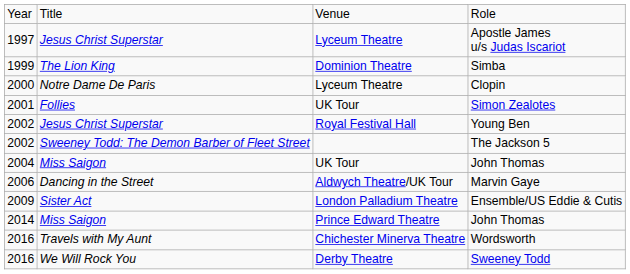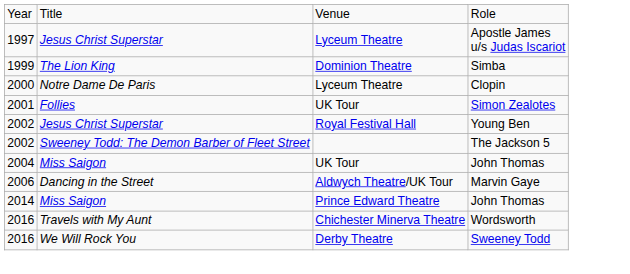 <table class="wikitable">
 <tr>
 <td>Year</td>
 <td>Title</td>
 <td>Venue</td>
 <td>Role</td>
 </tr>
 <tr>
 <td>1997</td>
 <td><em><a href='#'>Jesus Christ Superstar</a></em></td>
 <td><a href='#'>Lyceum Theatre</a></td>
 <td>Apostle James<br>u/s <a href='#'>Judas Iscariot</a></td>
 </tr>
 <tr>
 <td>1999</td>
 <td><em><a href='#'>The Lion King</a></em></td>
 <td><a href='#'>Dominion Theatre</a></td>
 <td>Simba</td>
 </tr>
 <tr>
 <td>2000</td>
 <td><em>Notre Dame De Paris</em></td>
 <td>Lyceum Theatre</td>
 <td>Clopin</td>
 </tr>
 <tr>
 <td>2001</td>
 <td><em><a href='#'>Follies</a></em></td>
 <td>UK Tour</td>
 <td><a href='#'>Simon Zealotes</a></td>
 </tr>
 <tr>
 <td>2002</td>
 <td><em><a href='#'>Jesus Christ Superstar</a></em></td>
 <td><a href='#'>Royal Festival Hall</a></td>
 <td>Young Ben</td>
 </tr>
 <tr>
 <td>2002</td>
 <td><em><a href='#'>Sweeney Todd: The Demon Barber of Fleet Street</a></em></td>
 <td></td>
 <td>The Jackson 5</td>
 </tr>
 <tr>
 <td>2004</td>
 <td><em><a href='#'>Miss Saigon</a></em></td>
 <td>UK Tour</td>
 <td>John Thomas</td>
 </tr>
 <tr>
 <td>2006</td>
 <td><em>Dancing in the Street</em></td>
 <td><a href='#'>Aldwych Theatre</a>/UK Tour</td>
 <td>Marvin Gaye</td>
 </tr>
 <tr>
-<td>2009</td>
-<td><em><a href='#'>Sister Act</a></em></td>
-<td><a href='#'>London Palladium Theatre</a></td>
-<td>Ensemble/US Eddie & Cutis</td>
-</tr>
-<tr>
 <td>2014</td>
 <td><em><a href='#'>Miss Saigon</a></em></td>
 <td><a href='#'>Prince Edward Theatre</a></td>
 <td>John Thomas</td>
 </tr>
 <tr>
 <td>2016</td>
 <td><em>Travels with My Aunt</em></td>
 <td><a href='#'>Chichester Minerva Theatre</a></td>
 <td>Wordsworth</td>
 </tr>
 <tr>
 <td>2016</td>
 <td><em>We Will Rock You</em></td>
 <td><a href='#'>Derby Theatre</a></td>
 <td><a href='#'>Sweeney Todd</a></td>
 </tr>
 </table>
